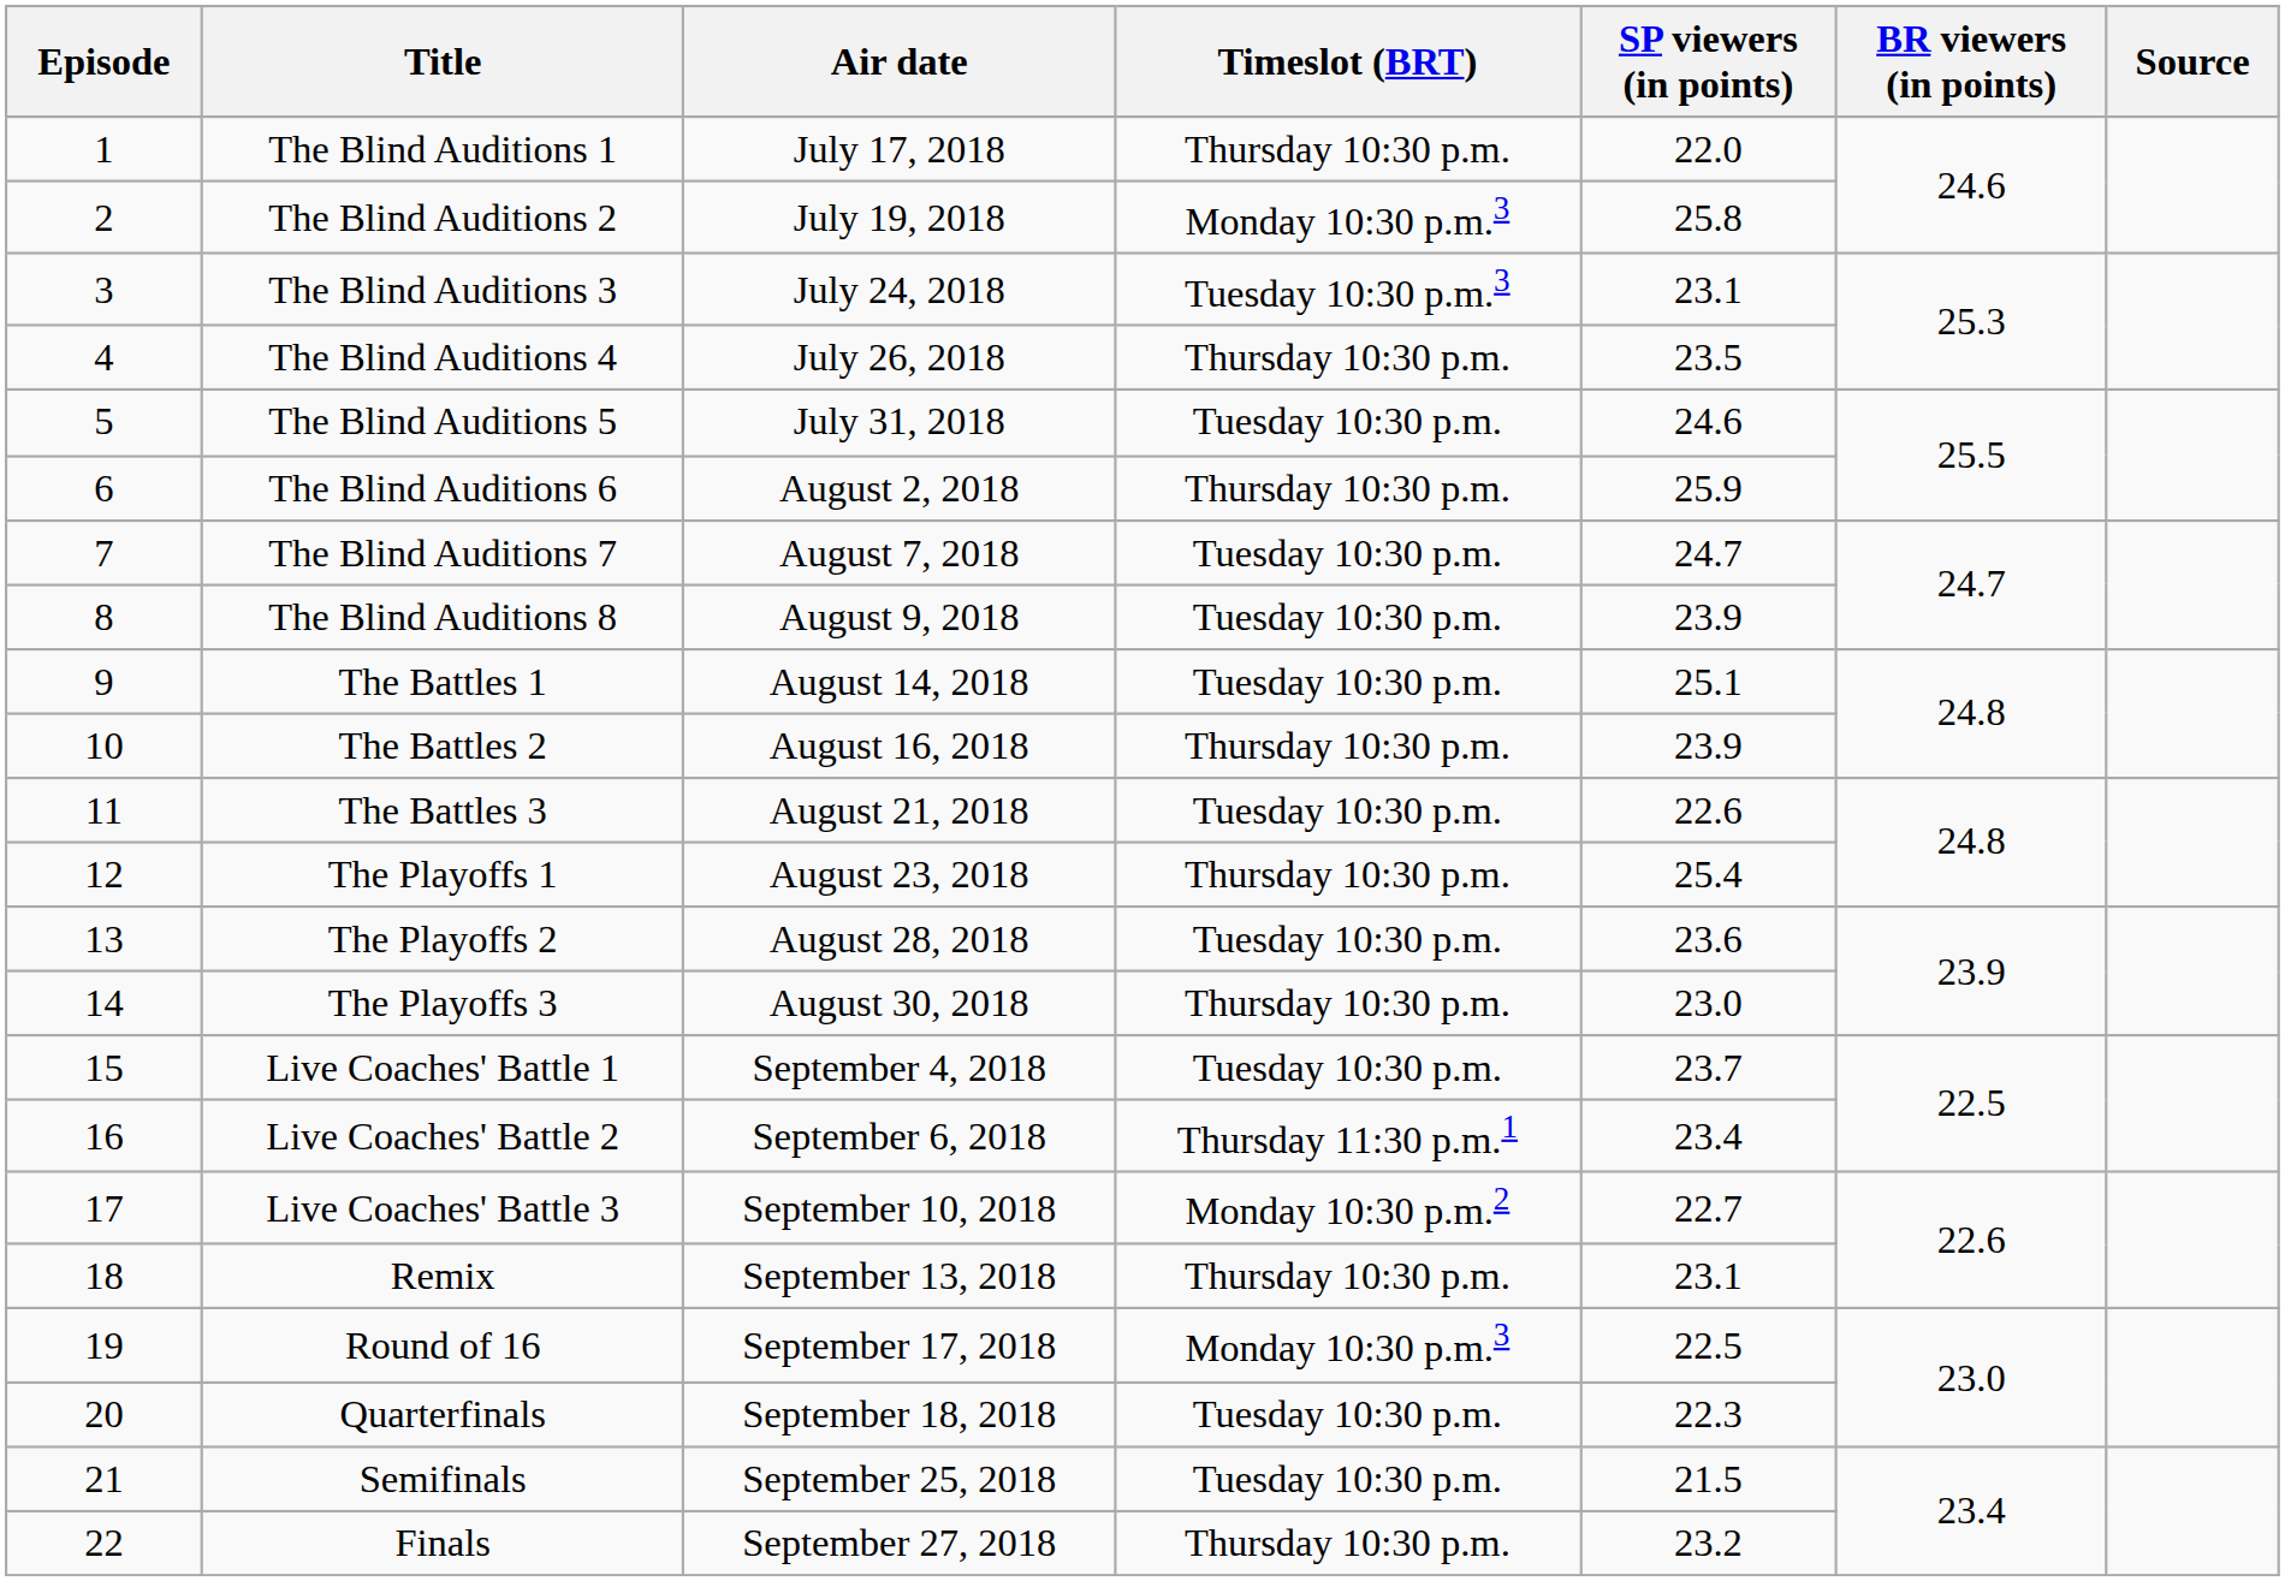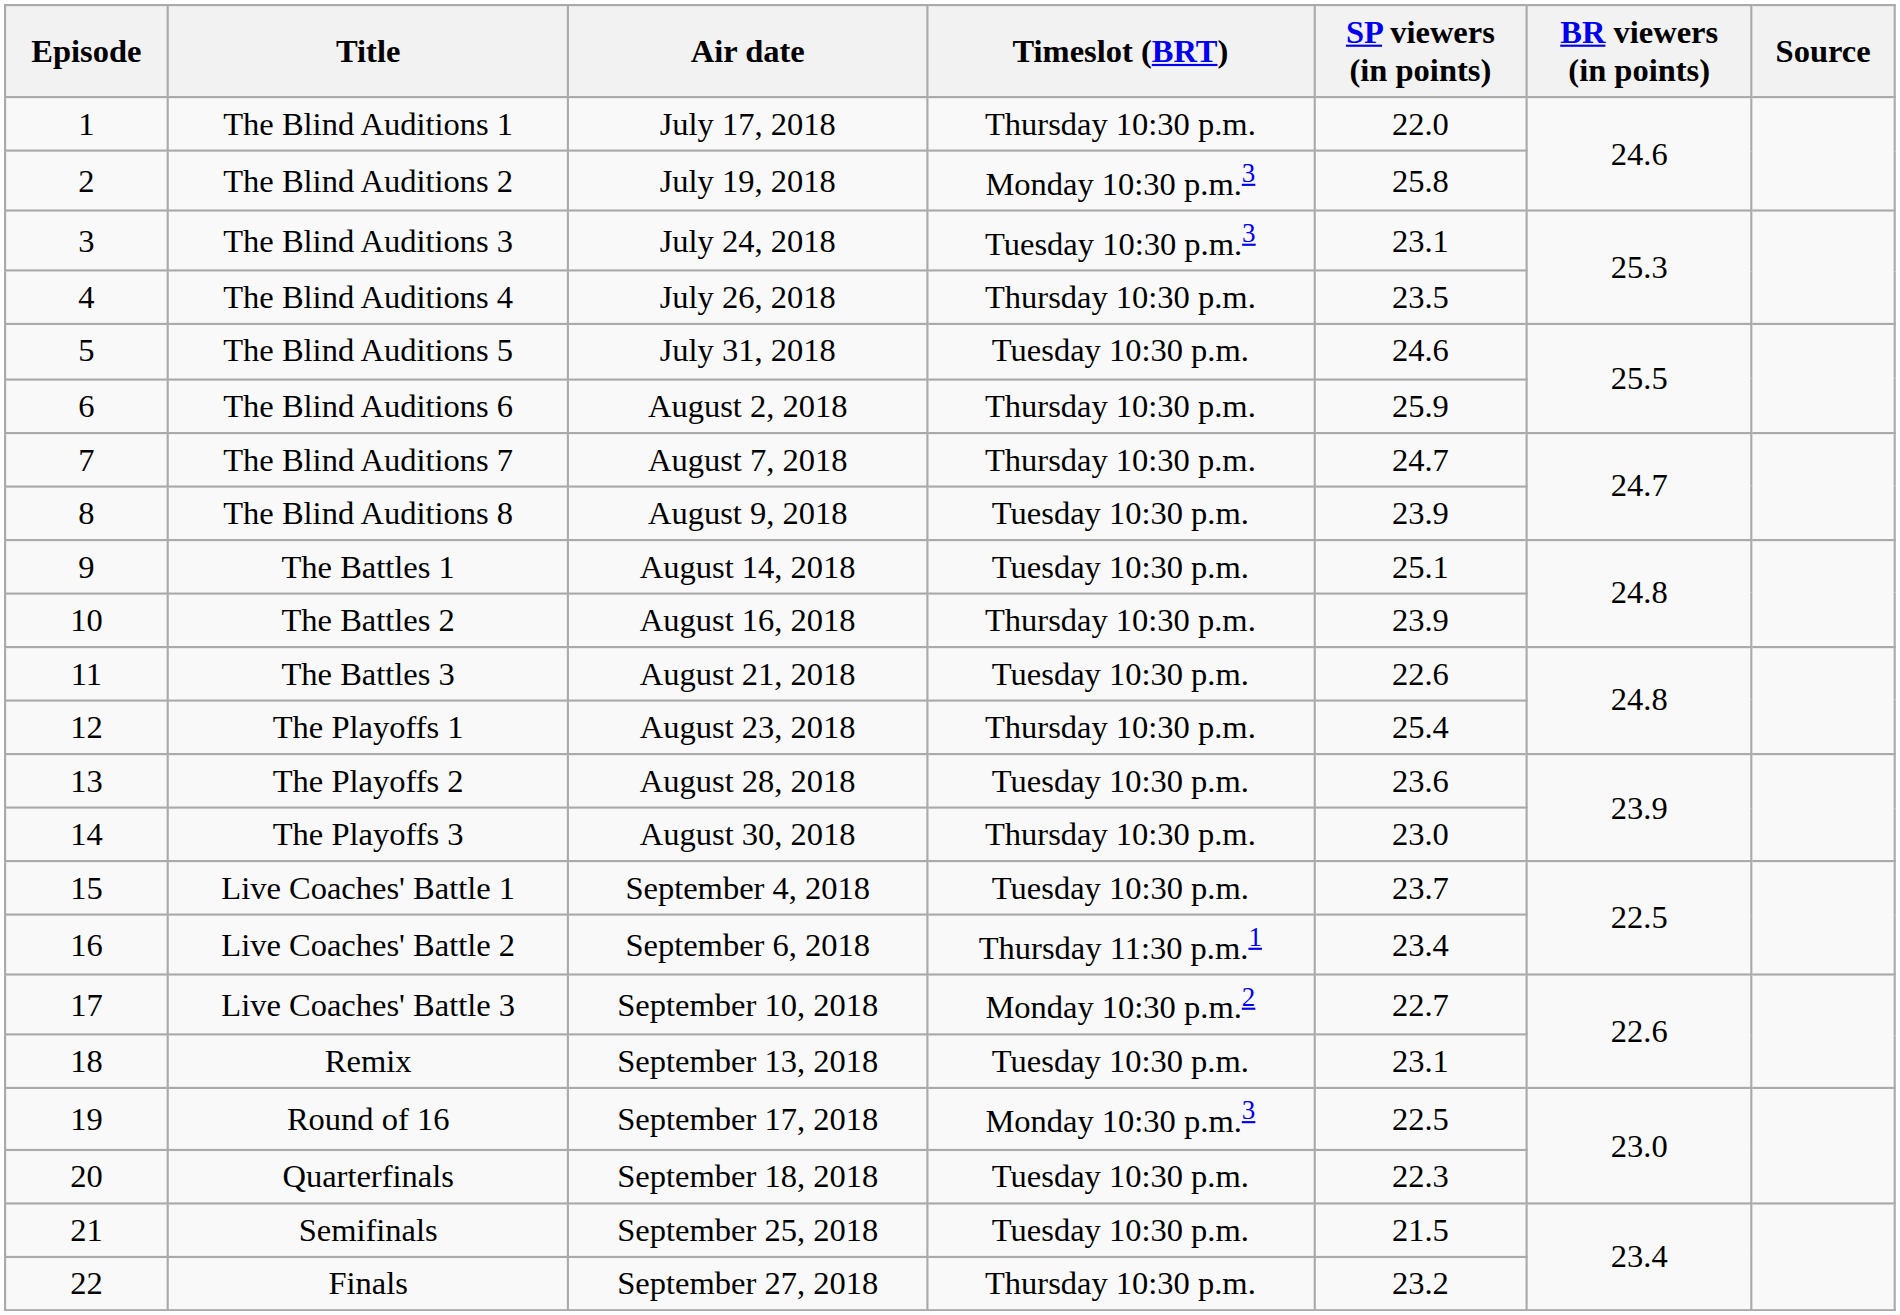 <table class="wikitable sortable" style="text-align:center; font-size:95%; width: 100%">
 <tr>
 <th>Episode</th>
 <th>Title</th>
 <th>Air date</th>
 <th>Timeslot (<a href='#'>BRT</a>)</th>
 <th><a href='#'>SP</a> viewers<br>(in points)</th>
 <th><a href='#'>BR</a> viewers<br>(in points)</th>
 <th>Source</th>
 </tr>
 <tr>
 <td>1</td>
 <td>The Blind Auditions 1</td>
 <td>July 17, 2018</td>
 <td>Thursday 10:30 p.m.</td>
 <td>22.0</td>
 <td rowspan=2>24.6</td>
 <td rowspan=2></td>
 </tr>
 <tr>
 <td>2</td>
 <td>The Blind Auditions 2</td>
 <td>July 19, 2018</td>
 <td>Monday 10:30 p.m.<sup><a href='#'>3</a></sup></td>
 <td>25.8</td>
 </tr>
 <tr>
 <td>3</td>
 <td>The Blind Auditions 3</td>
 <td>July 24, 2018</td>
 <td>Tuesday 10:30 p.m.<sup><a href='#'>3</a></sup></td>
 <td>23.1</td>
 <td rowspan=2>25.3</td>
 <td rowspan=2></td>
 </tr>
 <tr>
 <td>4</td>
 <td>The Blind Auditions 4</td>
 <td>July 26, 2018</td>
 <td>Thursday 10:30 p.m.</td>
 <td>23.5</td>
 </tr>
 <tr>
 <td>5</td>
 <td>The Blind Auditions 5</td>
 <td>July 31, 2018</td>
 <td>Tuesday 10:30 p.m.</td>
 <td>24.6</td>
 <td rowspan=2>25.5</td>
 <td rowspan=2></td>
 </tr>
 <tr>
 <td>6</td>
 <td>The Blind Auditions 6</td>
 <td>August 2, 2018</td>
 <td>Thursday 10:30 p.m.</td>
 <td>25.9</td>
 </tr>
 <tr>
 <td>7</td>
 <td>The Blind Auditions 7</td>
 <td>August 7, 2018</td>
-<td>Tuesday 10:30 p.m.</td>
+<td>Thursday 10:30 p.m.</td>
 <td>24.7</td>
 <td rowspan=2>24.7</td>
 <td rowspan=2></td>
 </tr>
 <tr>
 <td>8</td>
 <td>The Blind Auditions 8</td>
 <td>August 9, 2018</td>
 <td>Tuesday 10:30 p.m.</td>
 <td>23.9</td>
 </tr>
 <tr>
 <td>9</td>
 <td>The Battles 1</td>
 <td>August 14, 2018</td>
 <td>Tuesday 10:30 p.m.</td>
 <td>25.1</td>
 <td rowspan=2>24.8</td>
 <td rowspan=2></td>
 </tr>
 <tr>
 <td>10</td>
 <td>The Battles 2</td>
 <td>August 16, 2018</td>
 <td>Thursday 10:30 p.m.</td>
 <td>23.9</td>
 </tr>
 <tr>
 <td>11</td>
 <td>The Battles 3</td>
 <td>August 21, 2018</td>
 <td>Tuesday 10:30 p.m.</td>
 <td>22.6</td>
 <td rowspan=2>24.8</td>
 <td rowspan=2></td>
 </tr>
 <tr>
 <td>12</td>
 <td>The Playoffs 1</td>
 <td>August 23, 2018</td>
 <td>Thursday 10:30 p.m.</td>
 <td>25.4</td>
 </tr>
 <tr>
 <td>13</td>
 <td>The Playoffs 2</td>
 <td>August 28, 2018</td>
 <td>Tuesday 10:30 p.m.</td>
 <td>23.6</td>
 <td rowspan=2>23.9</td>
 <td rowspan=2></td>
 </tr>
 <tr>
 <td>14</td>
 <td>The Playoffs 3</td>
 <td>August 30, 2018</td>
 <td>Thursday 10:30 p.m.</td>
 <td>23.0</td>
 </tr>
 <tr>
 <td>15</td>
 <td>Live Coaches' Battle 1</td>
 <td>September 4, 2018</td>
 <td>Tuesday 10:30 p.m.</td>
 <td>23.7</td>
 <td rowspan=2>22.5</td>
 <td rowspan=2></td>
 </tr>
 <tr>
 <td>16</td>
 <td>Live Coaches' Battle 2</td>
 <td>September 6, 2018</td>
 <td>Thursday 11:30 p.m.<sup><a href='#'>1</a></sup></td>
 <td>23.4</td>
 </tr>
 <tr>
 <td>17</td>
 <td>Live Coaches' Battle 3</td>
 <td>September 10, 2018</td>
 <td>Monday 10:30 p.m.<sup><a href='#'>2</a></sup></td>
 <td>22.7</td>
 <td rowspan=2>22.6</td>
 <td rowspan=2></td>
 </tr>
 <tr>
 <td>18</td>
 <td>Remix</td>
 <td>September 13, 2018</td>
-<td>Thursday 10:30 p.m.</td>
+<td>Tuesday 10:30 p.m.</td>
 <td>23.1</td>
 </tr>
 <tr>
 <td>19</td>
 <td>Round of 16</td>
 <td>September 17, 2018</td>
 <td>Monday 10:30 p.m.<sup><a href='#'>3</a></sup></td>
 <td>22.5</td>
 <td rowspan=2>23.0</td>
 <td rowspan=2></td>
 </tr>
 <tr>
 <td>20</td>
 <td>Quarterfinals</td>
 <td>September 18, 2018</td>
 <td>Tuesday 10:30 p.m.</td>
 <td>22.3</td>
 </tr>
 <tr>
 <td>21</td>
 <td>Semifinals</td>
 <td>September 25, 2018</td>
 <td>Tuesday 10:30 p.m.</td>
 <td>21.5</td>
 <td rowspan=2>23.4</td>
 <td rowspan=2></td>
 </tr>
 <tr>
 <td>22</td>
 <td>Finals</td>
 <td>September 27, 2018</td>
 <td>Thursday 10:30 p.m.</td>
 <td>23.2</td>
 </tr>
 <tr>
 </tr>
 </table>
